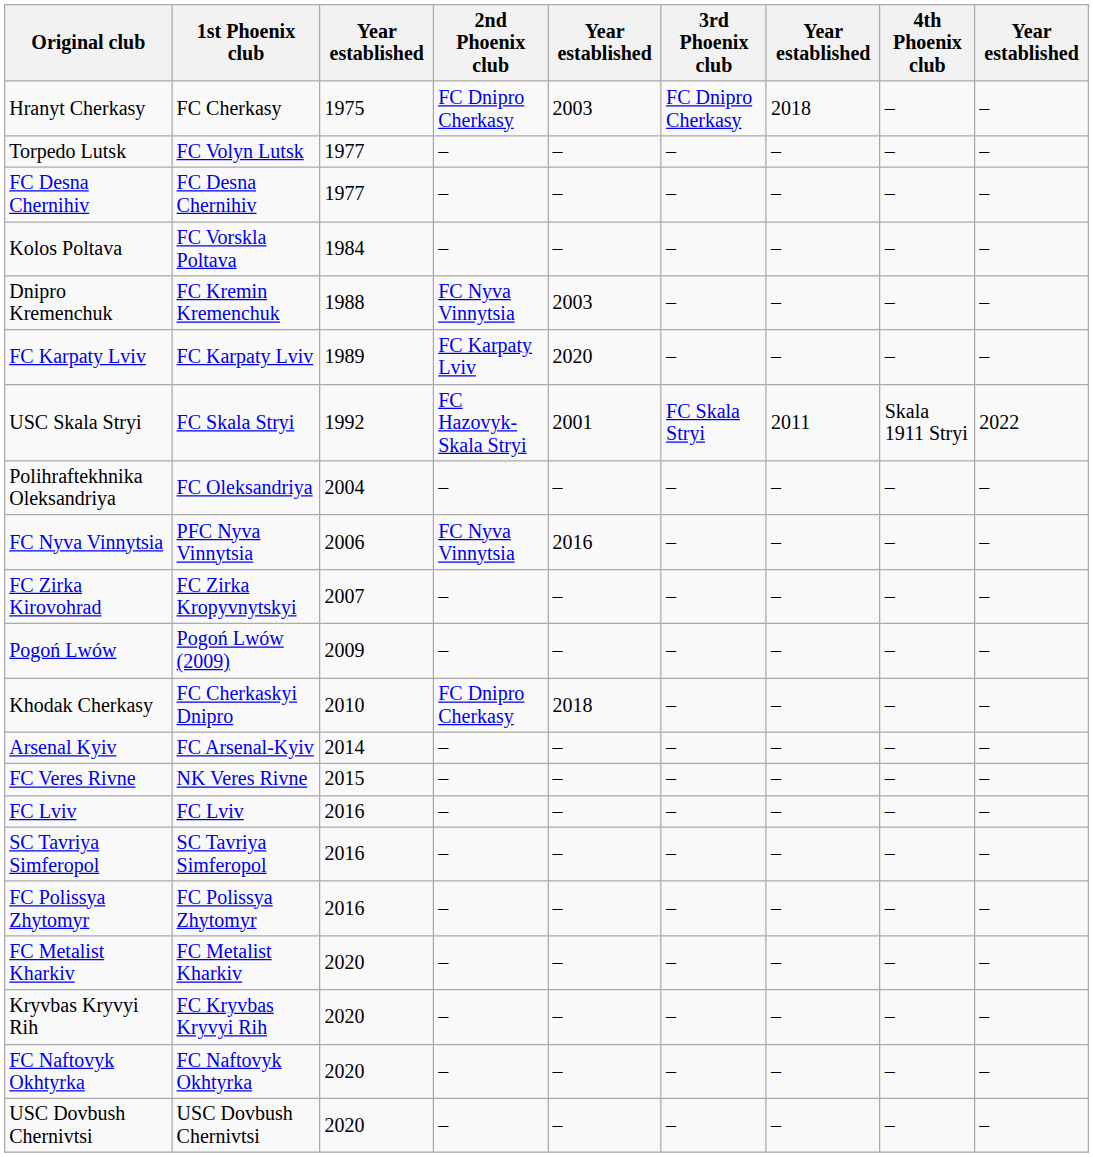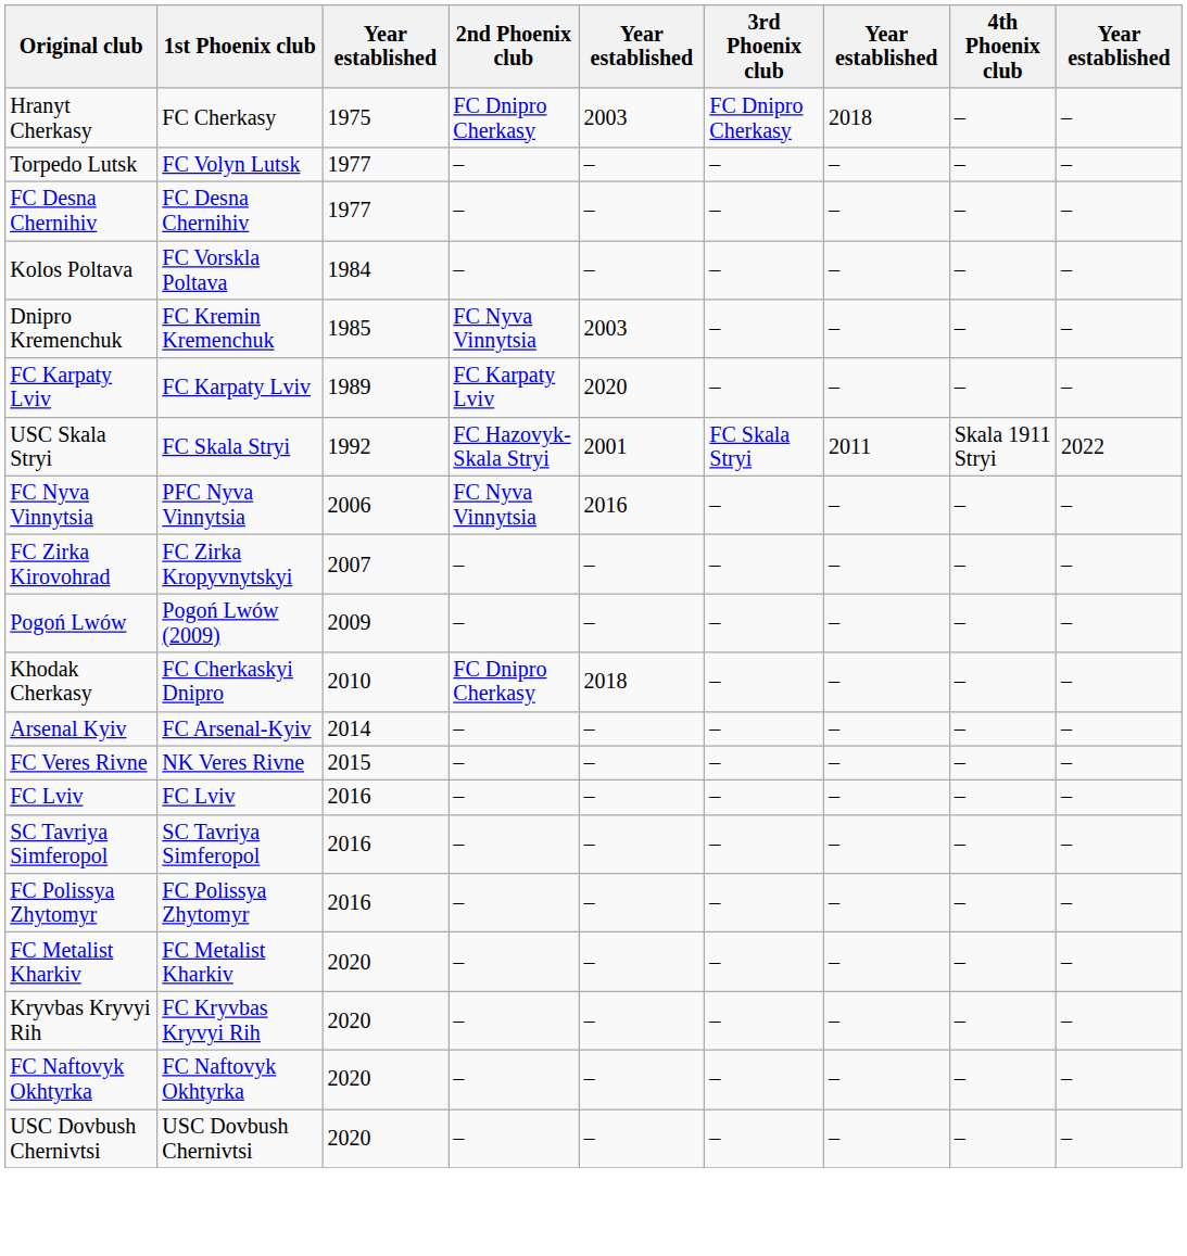 <table class="wikitable">
 <tr>
 <th>Original club</th>
 <th>1st Phoenix club</th>
 <th>Year established</th>
 <th>2nd Phoenix club</th>
 <th>Year established</th>
 <th>3rd Phoenix club</th>
 <th>Year established</th>
 <th>4th Phoenix club</th>
 <th>Year established</th>
 </tr>
 <tr>
 <td>Hranyt Cherkasy</td>
 <td>FC Cherkasy</td>
 <td>1975</td>
 <td><a href='#'>FC Dnipro Cherkasy</a></td>
 <td>2003</td>
 <td><a href='#'>FC Dnipro Cherkasy</a></td>
 <td>2018</td>
 <td>–</td>
 <td>–</td>
 </tr>
 <tr>
 <td>Torpedo Lutsk</td>
 <td><a href='#'>FC Volyn Lutsk</a></td>
 <td>1977</td>
 <td>–</td>
 <td>–</td>
 <td>–</td>
 <td>–</td>
 <td>–</td>
 <td>–</td>
 </tr>
 <tr>
 <td><a href='#'>FC Desna Chernihiv</a></td>
 <td><a href='#'>FC Desna Chernihiv</a></td>
 <td>1977</td>
 <td>–</td>
 <td>–</td>
 <td>–</td>
 <td>–</td>
 <td>–</td>
 <td>–</td>
 </tr>
 <tr>
 <td>Kolos Poltava</td>
 <td><a href='#'>FC Vorskla Poltava</a></td>
 <td>1984</td>
 <td>–</td>
 <td>–</td>
 <td>–</td>
 <td>–</td>
 <td>–</td>
 <td>–</td>
 </tr>
 <tr>
 <td>Dnipro Kremenchuk</td>
 <td><a href='#'>FC Kremin Kremenchuk</a></td>
-<td>1988</td>
+<td>1985</td>
 <td><a href='#'>FC Nyva Vinnytsia</a></td>
 <td>2003</td>
 <td>–</td>
 <td>–</td>
 <td>–</td>
 <td>–</td>
 </tr>
 <tr>
 <td><a href='#'>FC Karpaty Lviv</a></td>
 <td><a href='#'>FC Karpaty Lviv</a></td>
 <td>1989</td>
 <td><a href='#'>FC Karpaty Lviv</a></td>
 <td>2020</td>
 <td>–</td>
 <td>–</td>
 <td>–</td>
 <td>–</td>
 </tr>
 <tr>
 <td>USC Skala Stryi</td>
 <td><a href='#'>FC Skala Stryi</a></td>
 <td>1992</td>
 <td><a href='#'>FC Hazovyk-Skala Stryi</a></td>
 <td>2001</td>
 <td><a href='#'>FC Skala Stryi</a></td>
 <td>2011</td>
 <td>Skala 1911 Stryi</td>
 <td>2022</td>
-</tr>
-<tr>
-<td>Polihraftekhnika Oleksandriya</td>
-<td><a href='#'>FC Oleksandriya</a></td>
-<td>2004</td>
-<td>–</td>
-<td>–</td>
-<td>–</td>
-<td>–</td>
-<td>–</td>
-<td>–</td>
 </tr>
 <tr>
 <td><a href='#'>FC Nyva Vinnytsia</a></td>
 <td><a href='#'>PFC Nyva Vinnytsia</a></td>
 <td>2006</td>
 <td><a href='#'>FC Nyva Vinnytsia</a></td>
 <td>2016</td>
 <td>–</td>
 <td>–</td>
 <td>–</td>
 <td>–</td>
 </tr>
 <tr>
 <td><a href='#'>FC Zirka Kirovohrad</a></td>
 <td><a href='#'>FC Zirka Kropyvnytskyi</a></td>
 <td>2007</td>
 <td>–</td>
 <td>–</td>
 <td>–</td>
 <td>–</td>
 <td>–</td>
 <td>–</td>
 </tr>
 <tr>
 <td><a href='#'>Pogoń Lwów</a></td>
 <td><a href='#'>Pogoń Lwów (2009)</a></td>
 <td>2009</td>
 <td>–</td>
 <td>–</td>
 <td>–</td>
 <td>–</td>
 <td>–</td>
 <td>–</td>
 </tr>
 <tr>
 <td>Khodak Cherkasy</td>
 <td><a href='#'>FC Cherkaskyi Dnipro</a></td>
 <td>2010</td>
 <td><a href='#'>FC Dnipro Cherkasy</a></td>
 <td>2018</td>
 <td>–</td>
 <td>–</td>
 <td>–</td>
 <td>–</td>
 </tr>
 <tr>
 <td><a href='#'>Arsenal Kyiv</a></td>
 <td><a href='#'>FC Arsenal-Kyiv</a></td>
 <td>2014</td>
 <td>–</td>
 <td>–</td>
 <td>–</td>
 <td>–</td>
 <td>–</td>
 <td>–</td>
 </tr>
 <tr>
 <td><a href='#'>FC Veres Rivne</a></td>
 <td><a href='#'>NK Veres Rivne</a></td>
 <td>2015</td>
 <td>–</td>
 <td>–</td>
 <td>–</td>
 <td>–</td>
 <td>–</td>
 <td>–</td>
 </tr>
 <tr>
 <td><a href='#'>FC Lviv</a></td>
 <td><a href='#'>FC Lviv</a></td>
 <td>2016</td>
 <td>–</td>
 <td>–</td>
 <td>–</td>
 <td>–</td>
 <td>–</td>
 <td>–</td>
 </tr>
 <tr>
 <td><a href='#'>SC Tavriya Simferopol</a></td>
 <td><a href='#'>SC Tavriya Simferopol</a></td>
 <td>2016</td>
 <td>–</td>
 <td>–</td>
 <td>–</td>
 <td>–</td>
 <td>–</td>
 <td>–</td>
 </tr>
 <tr>
 <td><a href='#'>FC Polissya Zhytomyr</a></td>
 <td><a href='#'>FC Polissya Zhytomyr</a></td>
 <td>2016</td>
 <td>–</td>
 <td>–</td>
 <td>–</td>
 <td>–</td>
 <td>–</td>
 <td>–</td>
 </tr>
 <tr>
 <td><a href='#'>FC Metalist Kharkiv</a></td>
 <td><a href='#'>FC Metalist Kharkiv</a></td>
 <td>2020</td>
 <td>–</td>
 <td>–</td>
 <td>–</td>
 <td>–</td>
 <td>–</td>
 <td>–</td>
 </tr>
 <tr>
 <td>Kryvbas Kryvyi Rih</td>
 <td><a href='#'>FC Kryvbas Kryvyi Rih</a></td>
 <td>2020</td>
 <td>–</td>
 <td>–</td>
 <td>–</td>
 <td>–</td>
 <td>–</td>
 <td>–</td>
 </tr>
 <tr>
 <td><a href='#'>FC Naftovyk Okhtyrka</a></td>
 <td><a href='#'>FC Naftovyk Okhtyrka</a></td>
 <td>2020</td>
 <td>–</td>
 <td>–</td>
 <td>–</td>
 <td>–</td>
 <td>–</td>
 <td>–</td>
 </tr>
 <tr>
 <td>USC Dovbush Chernivtsi</td>
 <td>USC Dovbush Chernivtsi</td>
 <td>2020</td>
 <td>–</td>
 <td>–</td>
 <td>–</td>
 <td>–</td>
 <td>–</td>
 <td>–</td>
 </tr>
 </table>
